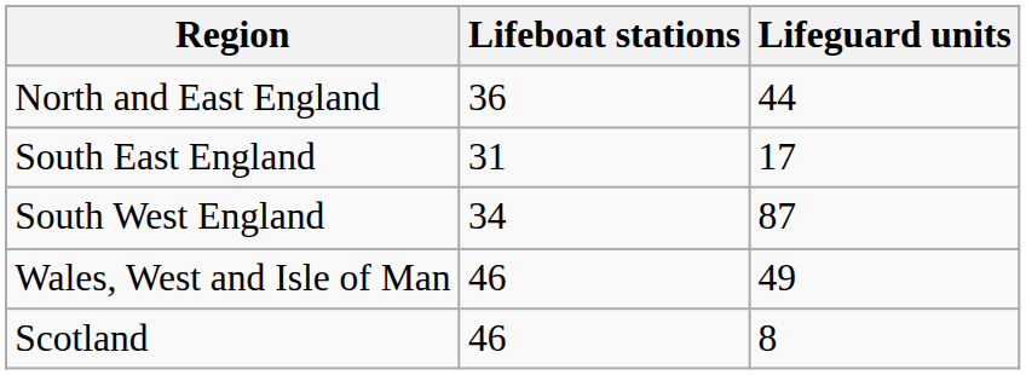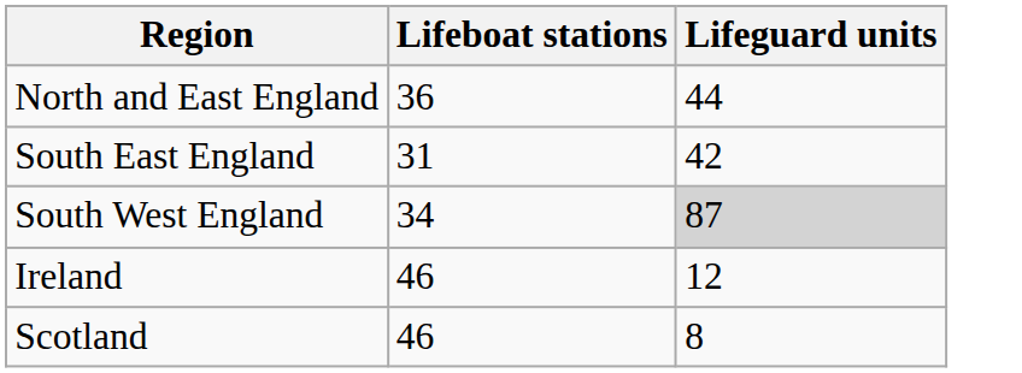 <table class="wikitable sortable">
 <tr>
 <th>Region</th>
 <th>Lifeboat stations</th>
 <th>Lifeguard units</th>
 </tr>
 <tr>
 <td>North and East England</td>
 <td>36</td>
 <td>44</td>
 </tr>
 <tr>
 <td>South East England</td>
 <td>31</td>
-<td>17</td>
+<td>42</td>
 </tr>
 <tr>
 <td>South West England</td>
 <td>34</td>
-<td>87</td>
+<td style="background: lightgrey;">87</td>
 </tr>
 <tr>
-<td>Wales, West and Isle of Man</td>
+<td>Ireland</td>
 <td>46</td>
-<td>49</td>
+<td>12</td>
 </tr>
 <tr>
 <td>Scotland</td>
 <td>46</td>
 <td>8</td>
 </tr>
 </table>
